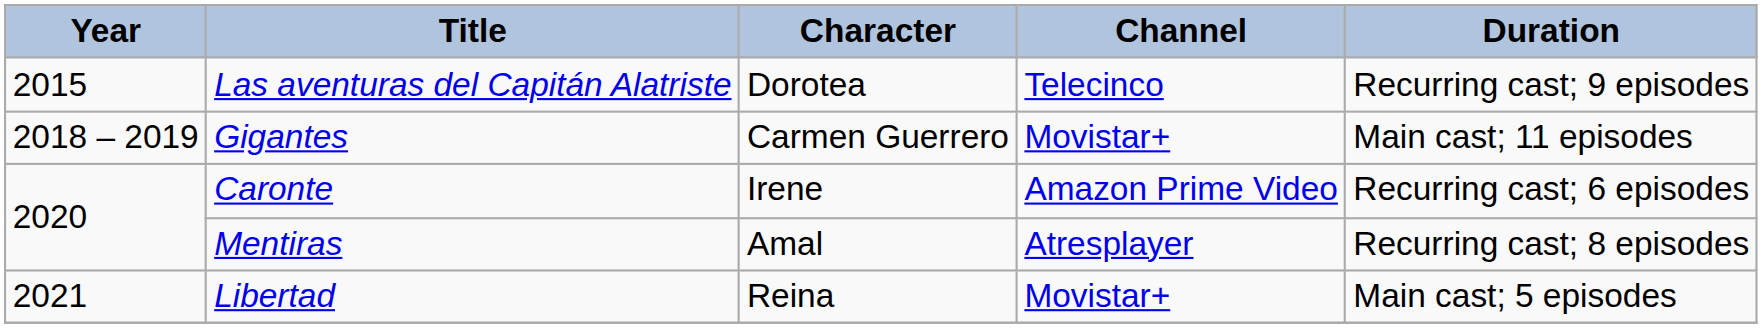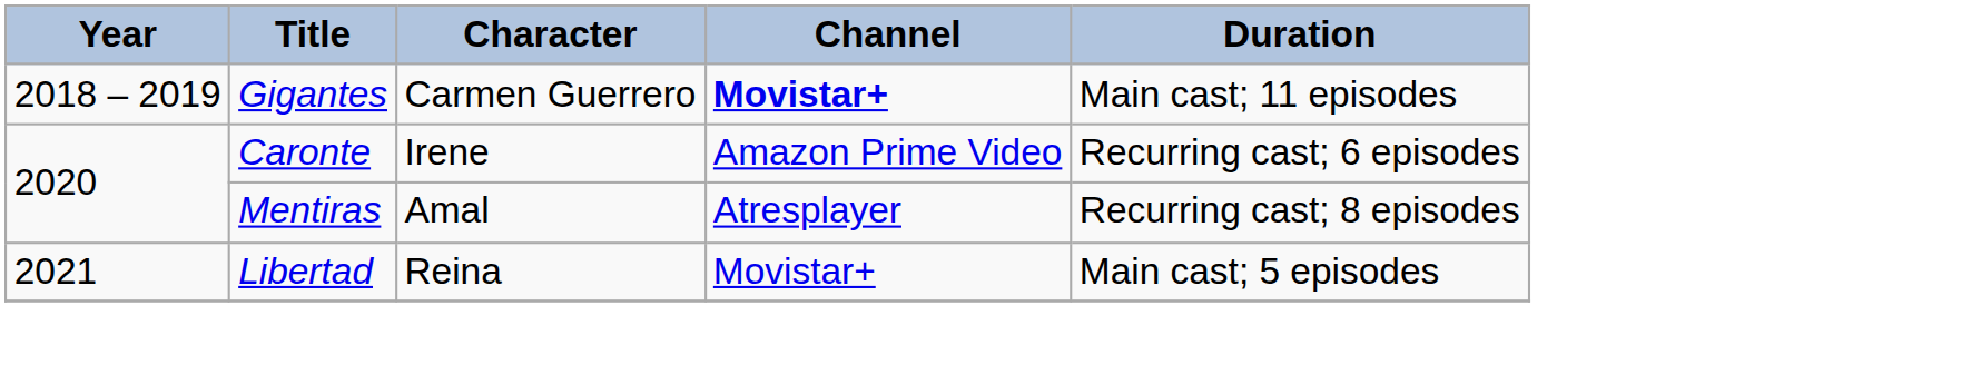 <table class="wikitable">
 <tr>
 <th style="background: #B0C4DE;">Year</th>
 <th style="background: #B0C4DE;">Title</th>
 <th style="background: #B0C4DE;">Character</th>
 <th style="background: #B0C4DE;">Channel</th>
 <th style="background: #B0C4DE;">Duration</th>
 </tr>
 <tr>
-<td>2015</td>
-<td><em><a href='#'>Las aventuras del Capitán Alatriste</a></em></td>
-<td>Dorotea</td>
-<td><a href='#'>Telecinco</a></td>
-<td>Recurring cast; 9 episodes</td>
-</tr>
-<tr>
 <td>2018 – 2019</td>
 <td><em><a href='#'>Gigantes</a></em></td>
 <td>Carmen Guerrero</td>
-<td><a href='#'>Movistar+</a></td>
+<td><strong><a href='#'>Movistar+</a></strong></td>
 <td>Main cast; 11 episodes</td>
 </tr>
 <tr>
 <td rowspan="2">2020</td>
 <td><em><a href='#'>Caronte</a></em></td>
 <td>Irene</td>
 <td><a href='#'>Amazon Prime Video</a></td>
 <td>Recurring cast; 6 episodes</td>
 </tr>
 <tr>
 <td><em><a href='#'>Mentiras</a></em></td>
 <td>Amal</td>
 <td><a href='#'>Atresplayer</a></td>
 <td>Recurring cast; 8 episodes</td>
 </tr>
 <tr>
 <td>2021</td>
 <td><em><a href='#'>Libertad</a></em></td>
 <td>Reina</td>
 <td><a href='#'>Movistar+</a></td>
 <td>Main cast; 5 episodes</td>
 </tr>
 <tr>
 </tr>
 </table>
